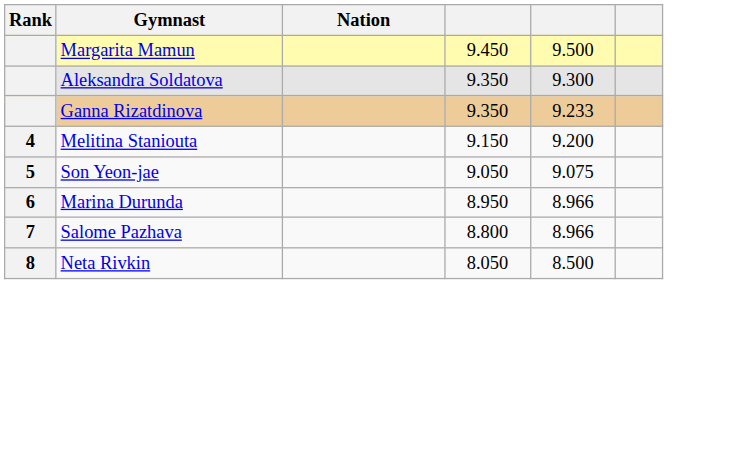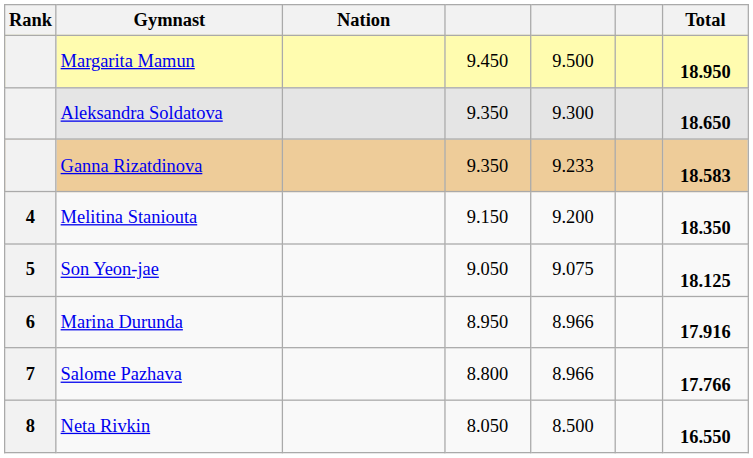 <table class="wikitable sortable" style="text-align:center; font-size:90%">
 <tr>
 <th scope="col" style="width:20px;">Rank</th>
 <th ! scope="col" style="width:170px;">Gymnast</th>
 <th ! scope="col" style="width:120px;">Nation</th>
 <th ! scope="col" style="width:60px;"></th>
 <th ! scope="col" style="width:60px;"></th>
 <th ! scope="col" style="width:30px;"></th>
+<th ! scope="col" style="width:60px;">Total</th>
 </tr>
 <tr bgcolor=fffcaf>
 <th scope=row></th>
 <td align=left><a href='#'>Margarita Mamun</a></td>
 <td style="text-align:left;"></td>
 <td>9.450</td>
 <td>9.500</td>
 <td></td>
+<td><br><strong>18.950</strong></td>
 </tr>
 <tr bgcolor=e5e5e5>
 <th scope=row></th>
 <td align=left><a href='#'>Aleksandra Soldatova</a></td>
 <td style="text-align:left;"></td>
 <td>9.350</td>
 <td>9.300</td>
 <td></td>
+<td><br><strong>18.650</strong></td>
 </tr>
 <tr bgcolor=eecc99>
 <th scope=row></th>
 <td align=left><a href='#'>Ganna Rizatdinova</a></td>
 <td style="text-align:left;"></td>
 <td>9.350</td>
 <td>9.233</td>
 <td></td>
+<td><br><strong>18.583</strong></td>
 </tr>
 <tr>
 <th scope=row>4</th>
 <td align=left><a href='#'>Melitina Staniouta</a></td>
 <td style="text-align:left;"></td>
 <td>9.150</td>
 <td>9.200</td>
 <td></td>
+<td><br><strong>18.350</strong></td>
 </tr>
 <tr>
 <th scope=row>5</th>
 <td align=left><a href='#'>Son Yeon-jae</a></td>
 <td style="text-align:left;"></td>
 <td>9.050</td>
 <td>9.075</td>
 <td></td>
+<td><br><strong>18.125</strong></td>
 </tr>
 <tr>
 <th scope=row>6</th>
 <td align=left><a href='#'>Marina Durunda</a></td>
 <td style="text-align:left;"></td>
 <td>8.950</td>
 <td>8.966</td>
 <td></td>
+<td><br><strong>17.916</strong></td>
 </tr>
 <tr>
 <th scope=row>7</th>
 <td align=left><a href='#'>Salome Pazhava</a></td>
 <td style="text-align:left;"></td>
 <td>8.800</td>
 <td>8.966</td>
 <td></td>
+<td><br><strong>17.766</strong></td>
 </tr>
 <tr>
 <th scope=row>8</th>
 <td align=left><a href='#'>Neta Rivkin</a></td>
 <td style="text-align:left;"></td>
 <td>8.050</td>
 <td>8.500</td>
 <td></td>
+<td><br><strong>16.550</strong></td>
 </tr>
 </table>
